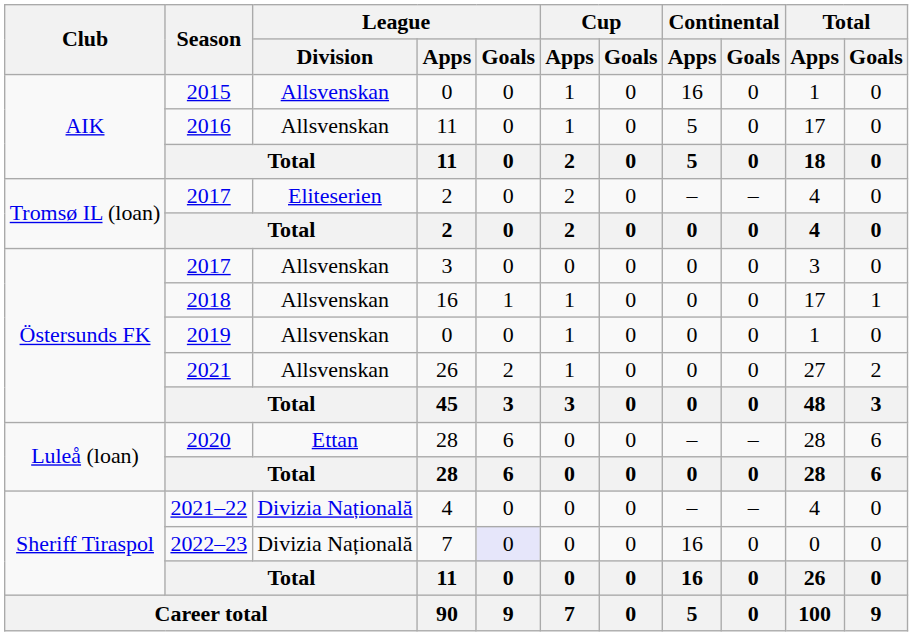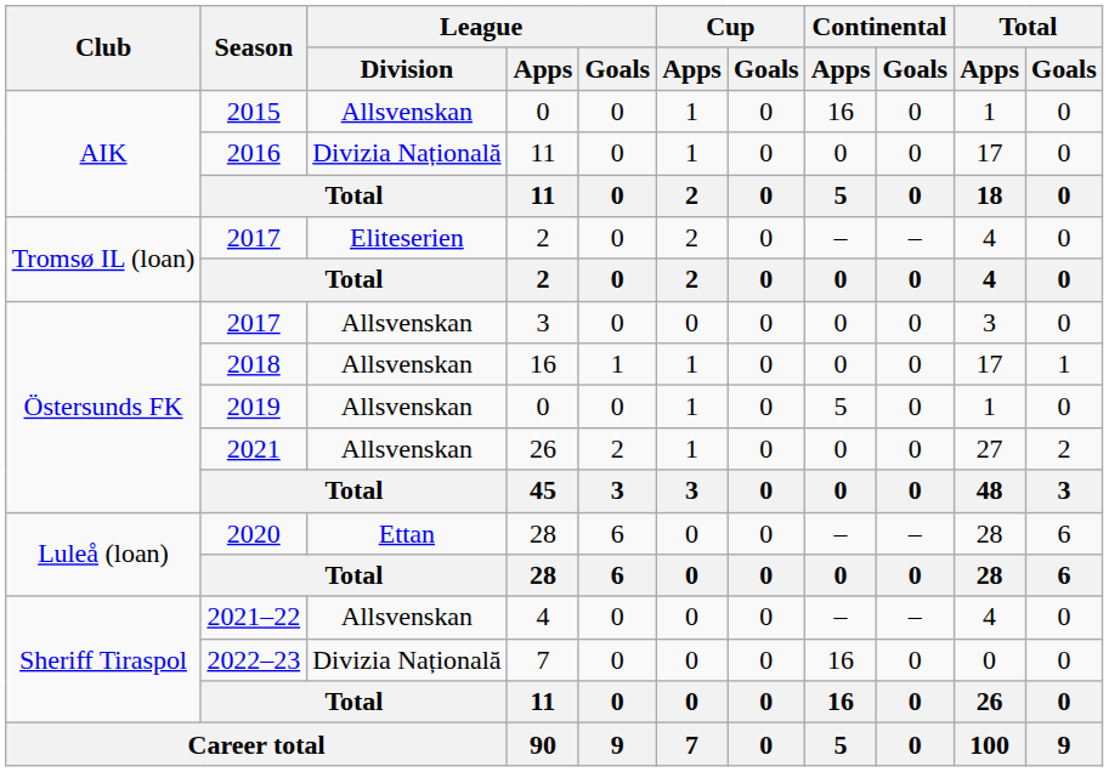 <table class="wikitable" style="text-align: center;">
 <tr>
 <th rowspan="2">Club</th>
 <th rowspan="2">Season</th>
 <th colspan="3">League</th>
 <th colspan="2">Cup</th>
 <th colspan="2">Continental</th>
 <th colspan="2">Total</th>
 </tr>
 <tr>
 <th>Division</th>
 <th>Apps</th>
 <th>Goals</th>
 <th>Apps</th>
 <th>Goals</th>
 <th>Apps</th>
 <th>Goals</th>
 <th>Apps</th>
 <th>Goals</th>
 </tr>
 <tr>
 <td rowspan="3"><a href='#'>AIK</a></td>
 <td><a href='#'>2015</a></td>
 <td><a href='#'>Allsvenskan</a></td>
 <td>0</td>
 <td>0</td>
 <td>1</td>
 <td>0</td>
 <td>16</td>
 <td>0</td>
 <td>1</td>
 <td>0</td>
 </tr>
 <tr>
 <td><a href='#'>2016</a></td>
-<td>Allsvenskan</td>
+<td><a href='#'>Divizia Națională</a></td>
 <td>11</td>
 <td>0</td>
 <td>1</td>
 <td>0</td>
-<td>5</td>
+<td>0</td>
 <td>0</td>
 <td>17</td>
 <td>0</td>
 </tr>
 <tr>
 <th colspan="2">Total</th>
 <th>11</th>
 <th>0</th>
 <th>2</th>
 <th>0</th>
 <th>5</th>
 <th>0</th>
 <th>18</th>
 <th>0</th>
 </tr>
 <tr>
 <td rowspan="2"><a href='#'>Tromsø IL</a> (loan)</td>
 <td><a href='#'>2017</a></td>
 <td rowspan="1"><a href='#'>Eliteserien</a></td>
 <td>2</td>
 <td>0</td>
 <td>2</td>
 <td>0</td>
 <td>–</td>
 <td>–</td>
 <td>4</td>
 <td>0</td>
 </tr>
 <tr>
 <th colspan="2">Total</th>
 <th>2</th>
 <th>0</th>
 <th>2</th>
 <th>0</th>
 <th>0</th>
 <th>0</th>
 <th>4</th>
 <th>0</th>
 </tr>
 <tr>
 <td rowspan="5"><a href='#'>Östersunds FK</a></td>
 <td><a href='#'>2017</a></td>
 <td>Allsvenskan</td>
 <td>3</td>
 <td>0</td>
 <td>0</td>
 <td>0</td>
 <td>0</td>
 <td>0</td>
 <td>3</td>
 <td>0</td>
 </tr>
 <tr>
 <td><a href='#'>2018</a></td>
 <td>Allsvenskan</td>
 <td>16</td>
 <td>1</td>
 <td>1</td>
 <td>0</td>
 <td>0</td>
 <td>0</td>
 <td>17</td>
 <td>1</td>
 </tr>
 <tr>
 <td><a href='#'>2019</a></td>
 <td>Allsvenskan</td>
 <td>0</td>
 <td>0</td>
 <td>1</td>
 <td>0</td>
-<td>0</td>
+<td>5</td>
 <td>0</td>
 <td>1</td>
 <td>0</td>
 </tr>
 <tr>
 <td><a href='#'>2021</a></td>
 <td>Allsvenskan</td>
 <td>26</td>
 <td>2</td>
 <td>1</td>
 <td>0</td>
 <td>0</td>
 <td>0</td>
 <td>27</td>
 <td>2</td>
 </tr>
 <tr>
 <th colspan="2">Total</th>
 <th>45</th>
 <th>3</th>
 <th>3</th>
 <th>0</th>
 <th>0</th>
 <th>0</th>
 <th>48</th>
 <th>3</th>
 </tr>
 <tr>
 <td rowspan="2"><a href='#'>Luleå</a> (loan)</td>
 <td><a href='#'>2020</a></td>
 <td rowspan="1"><a href='#'>Ettan</a></td>
 <td>28</td>
 <td>6</td>
 <td>0</td>
 <td>0</td>
 <td>–</td>
 <td>–</td>
 <td>28</td>
 <td>6</td>
 </tr>
 <tr>
 <th colspan="2">Total</th>
 <th>28</th>
 <th>6</th>
 <th>0</th>
 <th>0</th>
 <th>0</th>
 <th>0</th>
 <th>28</th>
 <th>6</th>
 </tr>
 <tr>
 <td rowspan="3"><a href='#'>Sheriff Tiraspol</a></td>
 <td><a href='#'>2021–22</a></td>
-<td><a href='#'>Divizia Națională</a></td>
+<td>Allsvenskan</td>
 <td>4</td>
 <td>0</td>
 <td>0</td>
 <td>0</td>
 <td>–</td>
 <td>–</td>
 <td>4</td>
 <td>0</td>
 </tr>
 <tr>
 <td><a href='#'>2022–23</a></td>
 <td>Divizia Națională</td>
 <td>7</td>
-<td style="background: lavender;">0</td>
+<td>0</td>
 <td>0</td>
 <td>0</td>
 <td>16</td>
 <td>0</td>
 <td>0</td>
 <td>0</td>
 </tr>
 <tr>
 <th colspan="2">Total</th>
 <th>11</th>
 <th>0</th>
 <th>0</th>
 <th>0</th>
 <th>16</th>
 <th>0</th>
 <th>26</th>
 <th>0</th>
 </tr>
 <tr>
 <th colspan="3">Career total</th>
 <th>90</th>
 <th>9</th>
 <th>7</th>
 <th>0</th>
 <th>5</th>
 <th>0</th>
 <th>100</th>
 <th>9</th>
 </tr>
 </table>
